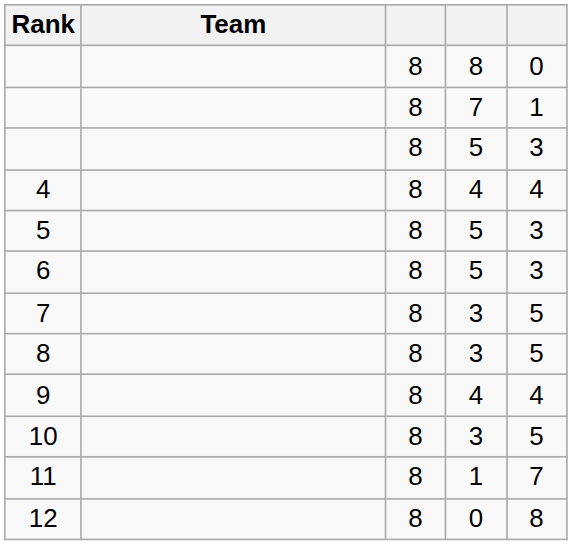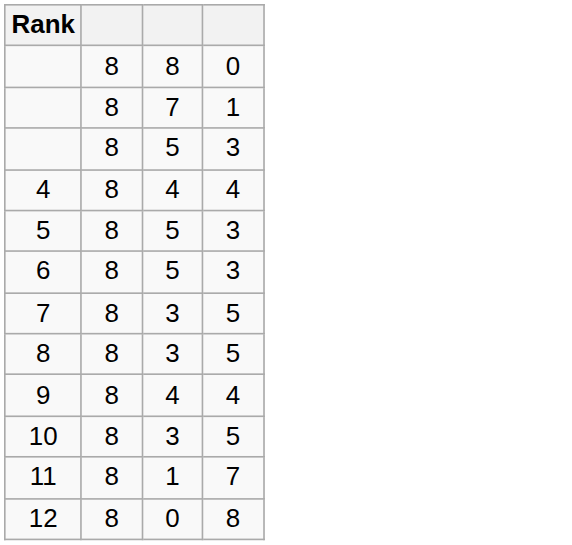 <table class="wikitable" style="text-align: center;">
 <tr>
 <th width=40>Rank</th>
-<th width=180>Team</th>
 <th width=30></th>
 <th width=30></th>
 <th width=30></th>
 </tr>
 <tr>
 <td></td>
-<td align=left></td>
 <td>8</td>
 <td>8</td>
 <td>0</td>
 </tr>
 <tr>
 <td></td>
-<td align=left></td>
 <td>8</td>
 <td>7</td>
 <td>1</td>
 </tr>
 <tr>
 <td></td>
-<td align=left></td>
 <td>8</td>
 <td>5</td>
 <td>3</td>
 </tr>
 <tr>
 <td>4</td>
-<td align=left></td>
 <td>8</td>
 <td>4</td>
 <td>4</td>
 </tr>
 <tr>
 <td>5</td>
-<td align=left></td>
 <td>8</td>
 <td>5</td>
 <td>3</td>
 </tr>
 <tr>
 <td>6</td>
-<td align=left></td>
 <td>8</td>
 <td>5</td>
 <td>3</td>
 </tr>
 <tr>
 <td>7</td>
-<td align=left></td>
 <td>8</td>
 <td>3</td>
 <td>5</td>
 </tr>
 <tr>
 <td>8</td>
-<td align=left></td>
 <td>8</td>
 <td>3</td>
 <td>5</td>
 </tr>
 <tr>
 <td>9</td>
-<td align=left></td>
 <td>8</td>
 <td>4</td>
 <td>4</td>
 </tr>
 <tr>
 <td>10</td>
-<td align=left></td>
 <td>8</td>
 <td>3</td>
 <td>5</td>
 </tr>
 <tr>
 <td>11</td>
-<td align=left></td>
 <td>8</td>
 <td>1</td>
 <td>7</td>
 </tr>
 <tr>
 <td>12</td>
-<td align=left></td>
 <td>8</td>
 <td>0</td>
 <td>8</td>
 </tr>
 </table>
